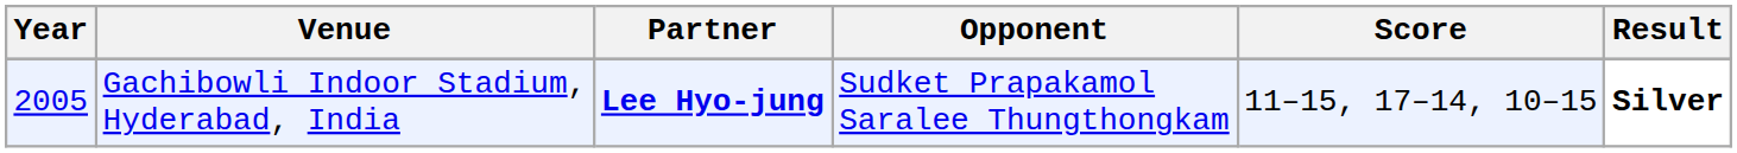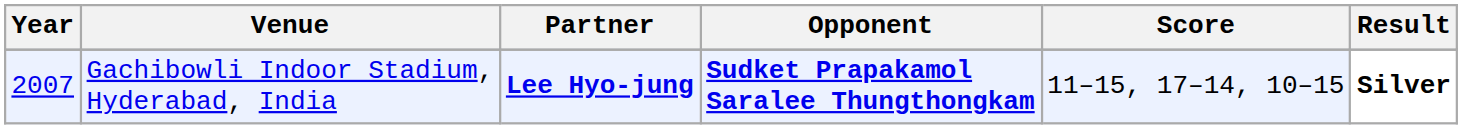 <table class="sortable wikitable" style="font-size: 90%;">
 <tr>
 <th>Year</th>
 <th>Venue</th>
 <th>Partner</th>
 <th>Opponent</th>
 <th>Score</th>
 <th>Result</th>
 </tr>
 <tr>
 </tr>
 <tr style="background:#ECF2FF">
-<td align="center"><a href='#'>2005</a></td>
+<td align="center"><a href='#'>2007</a></td>
 <td><a href='#'>Gachibowli Indoor Stadium</a>,<br><a href='#'>Hyderabad</a>, <a href='#'>India</a></td>
 <td><strong> <a href='#'>Lee Hyo-jung</a></strong></td>
-<td> <a href='#'>Sudket Prapakamol</a><br> <a href='#'>Saralee Thungthongkam</a></td>
+<td><strong> <a href='#'>Sudket Prapakamol</a><br> <a href='#'>Saralee Thungthongkam</a></strong></td>
 <td>11–15, 17–14, 10–15</td>
 <td bgcolor="#FFFFFF"> <strong>Silver</strong></td>
 </tr>
 </table>
